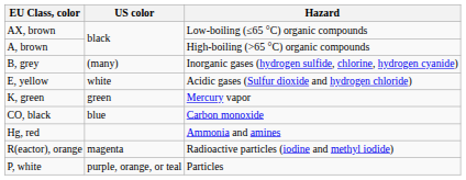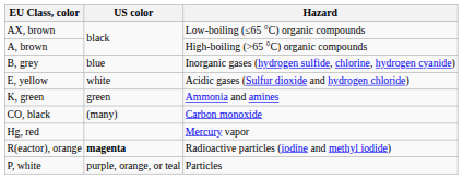 <table class=wikitable>
 <tr>
 <th>EU Class, color</th>
 <th>US color</th>
 <th>Hazard</th>
 </tr>
 <tr>
 <td>AX, brown</td>
 <td rowspan=2>black</td>
 <td>Low-boiling (≤65 °C) organic compounds</td>
 </tr>
 <tr>
 <td>A, brown</td>
 <td>High-boiling (>65 °C) organic compounds</td>
 </tr>
 <tr>
 <td>B, grey</td>
-<td>(many)</td>
+<td>blue</td>
 <td>Inorganic gases (<a href='#'>hydrogen sulfide</a>, <a href='#'>chlorine</a>, <a href='#'>hydrogen cyanide</a>)</td>
 </tr>
 <tr>
 <td>E, yellow</td>
 <td>white</td>
 <td>Acidic gases (<a href='#'>Sulfur dioxide</a> and <a href='#'>hydrogen chloride</a>)</td>
 </tr>
 <tr>
 <td>K, green</td>
 <td>green</td>
-<td><a href='#'>Mercury</a> vapor</td>
+<td><a href='#'>Ammonia</a> and <a href='#'>amines</a></td>
 </tr>
 <tr>
 <td>CO, black</td>
-<td>blue</td>
+<td>(many)</td>
 <td><a href='#'>Carbon monoxide</a></td>
 </tr>
 <tr>
 <td>Hg, red</td>
 <td></td>
-<td><a href='#'>Ammonia</a> and <a href='#'>amines</a></td>
+<td><a href='#'>Mercury</a> vapor</td>
 </tr>
 <tr>
 <td>R(eactor), orange</td>
-<td>magenta</td>
+<td><strong>magenta</strong></td>
 <td>Radioactive particles (<a href='#'>iodine</a> and <a href='#'>methyl iodide</a>)</td>
 </tr>
 <tr>
 <td>P, white</td>
 <td>purple, orange, or teal</td>
 <td>Particles</td>
 </tr>
 </table>
